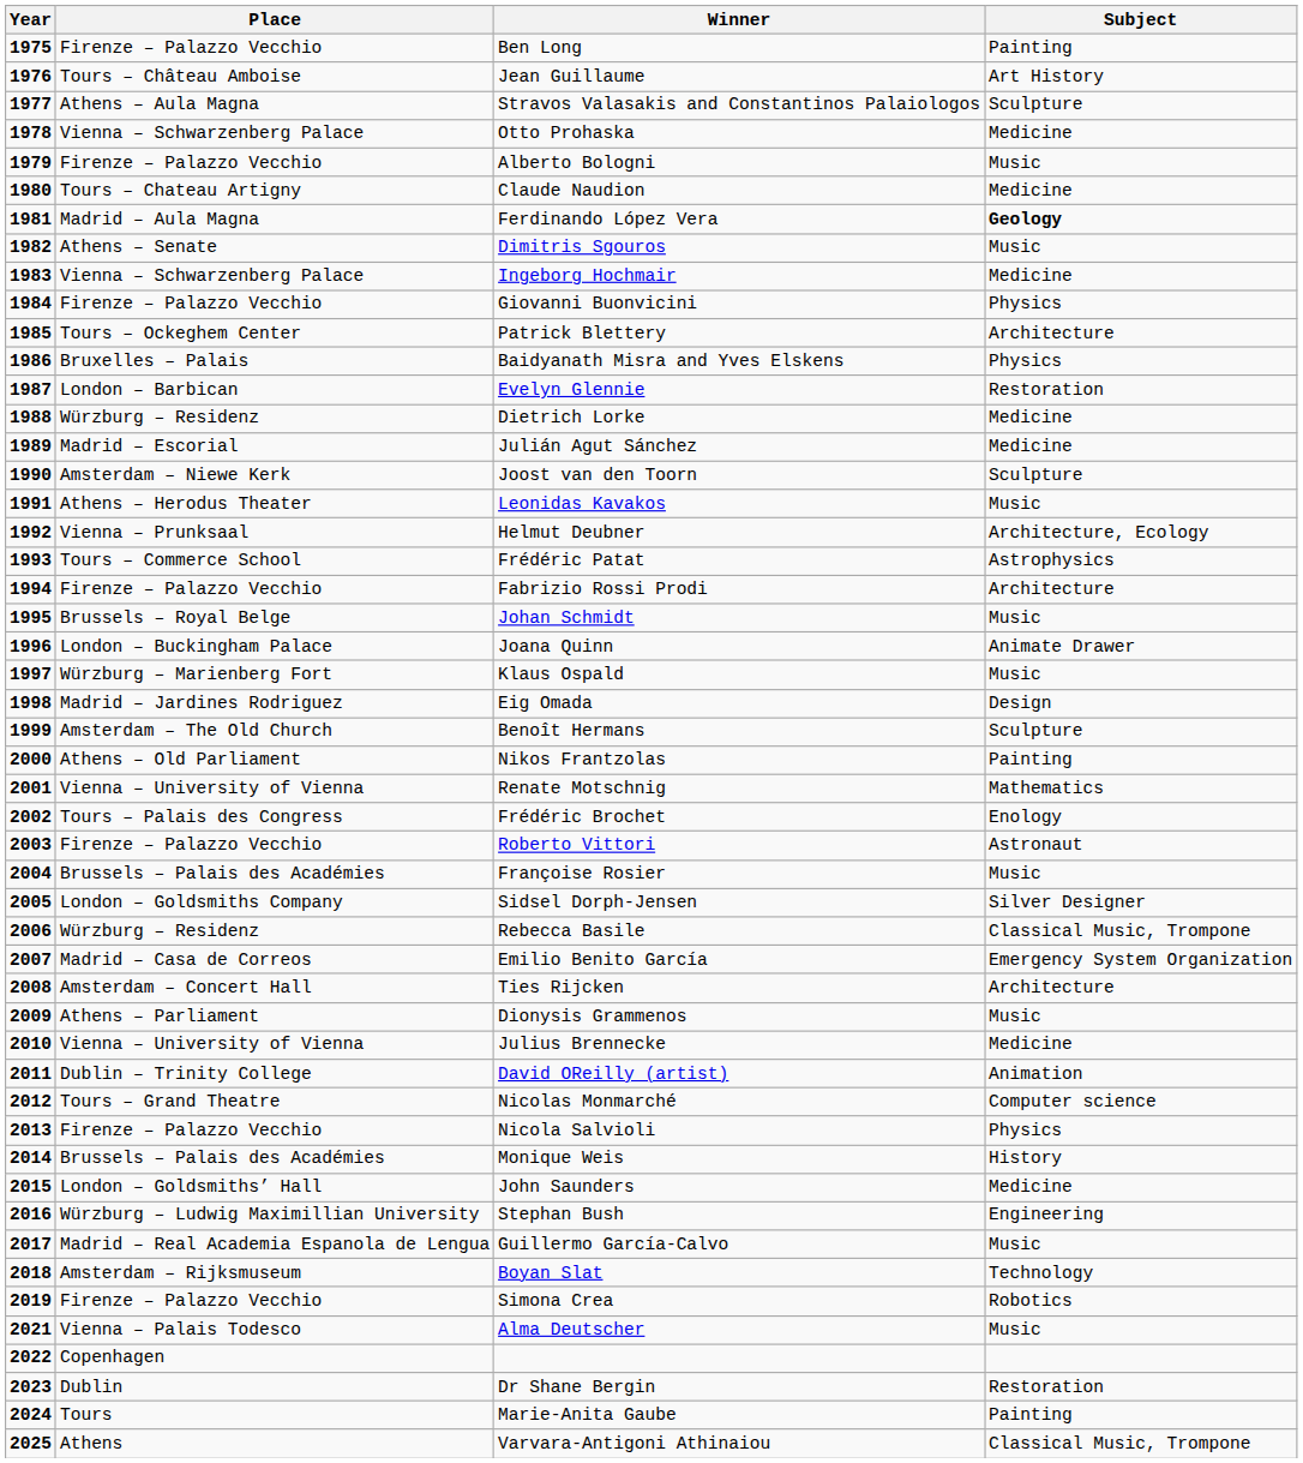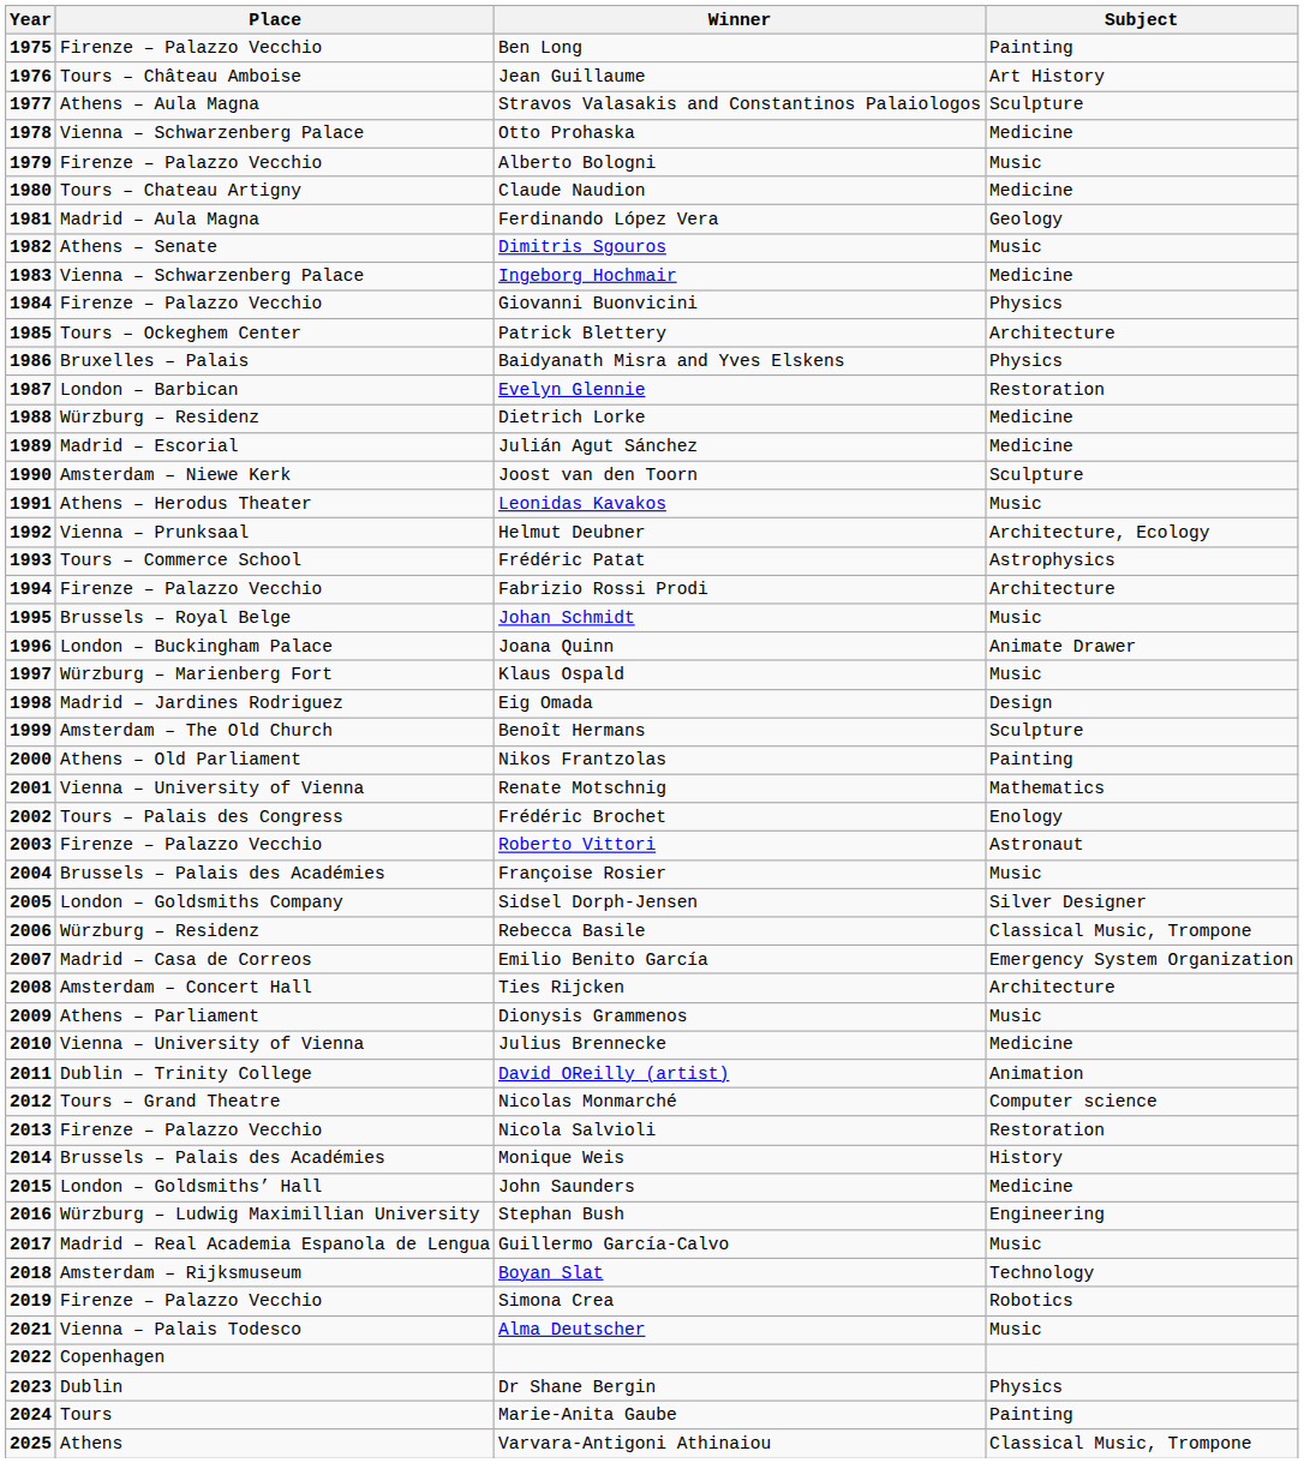 <table class="wikitable">
 <tr>
 <th>Year</th>
 <th>Place</th>
 <th>Winner</th>
 <th>Subject</th>
 </tr>
 <tr>
 <td><strong>1975</strong></td>
 <td>Firenze – Palazzo Vecchio</td>
 <td>Ben Long</td>
 <td>Painting</td>
 </tr>
 <tr>
 <td><strong>1976</strong></td>
 <td>Tours – Château Amboise</td>
 <td>Jean Guillaume</td>
 <td>Art History</td>
 </tr>
 <tr>
 <td><strong>1977</strong></td>
 <td>Athens – Aula Magna</td>
 <td>Stravos Valasakis and Constantinos Palaiologos</td>
 <td>Sculpture</td>
 </tr>
 <tr>
 <td><strong>1978</strong></td>
 <td>Vienna – Schwarzenberg Palace</td>
 <td>Otto Prohaska</td>
 <td>Medicine</td>
 </tr>
 <tr>
 <td><strong>1979</strong></td>
 <td>Firenze – Palazzo Vecchio</td>
 <td>Alberto Bologni</td>
 <td>Music</td>
 </tr>
 <tr>
 <td><strong>1980</strong></td>
 <td>Tours – Chateau Artigny</td>
 <td>Claude Naudion</td>
 <td>Medicine</td>
 </tr>
 <tr>
 <td><strong>1981</strong></td>
 <td>Madrid – Aula Magna</td>
 <td>Ferdinando López Vera</td>
-<td><strong>Geology</strong></td>
+<td>Geology</td>
 </tr>
 <tr>
 <td><strong>1982</strong></td>
 <td>Athens – Senate</td>
 <td><a href='#'>Dimitris Sgouros</a></td>
 <td>Music</td>
 </tr>
 <tr>
 <td><strong>1983</strong></td>
 <td>Vienna – Schwarzenberg Palace</td>
 <td><a href='#'>Ingeborg Hochmair</a></td>
 <td>Medicine</td>
 </tr>
 <tr>
 <td><strong>1984</strong></td>
 <td>Firenze – Palazzo Vecchio</td>
 <td>Giovanni Buonvicini</td>
 <td>Physics</td>
 </tr>
 <tr>
 <td><strong>1985</strong></td>
 <td>Tours – Ockeghem Center</td>
 <td>Patrick Blettery</td>
 <td>Architecture</td>
 </tr>
 <tr>
 <td><strong>1986</strong></td>
 <td>Bruxelles – Palais</td>
 <td>Baidyanath Misra and Yves Elskens</td>
 <td>Physics</td>
 </tr>
 <tr>
 <td><strong>1987</strong></td>
 <td>London – Barbican</td>
 <td><a href='#'>Evelyn Glennie</a></td>
 <td>Restoration</td>
 </tr>
 <tr>
 <td><strong>1988</strong></td>
 <td>Würzburg – Residenz</td>
 <td>Dietrich Lorke</td>
 <td>Medicine</td>
 </tr>
 <tr>
 <td><strong>1989</strong></td>
 <td>Madrid – Escorial</td>
 <td>Julián Agut Sánchez</td>
 <td>Medicine</td>
 </tr>
 <tr>
 <td><strong>1990</strong></td>
 <td>Amsterdam – Niewe Kerk</td>
 <td>Joost van den Toorn</td>
 <td>Sculpture</td>
 </tr>
 <tr>
 <td><strong>1991</strong></td>
 <td>Athens – Herodus Theater</td>
 <td><a href='#'>Leonidas Kavakos</a></td>
 <td>Music</td>
 </tr>
 <tr>
 <td><strong>1992</strong></td>
 <td>Vienna – Prunksaal</td>
 <td>Helmut Deubner</td>
 <td>Architecture, Ecology</td>
 </tr>
 <tr>
 <td><strong>1993</strong></td>
 <td>Tours – Commerce School</td>
 <td>Frédéric Patat</td>
 <td>Astrophysics</td>
 </tr>
 <tr>
 <td><strong>1994</strong></td>
 <td>Firenze – Palazzo Vecchio</td>
 <td>Fabrizio Rossi Prodi</td>
 <td>Architecture</td>
 </tr>
 <tr>
 <td><strong>1995</strong></td>
 <td>Brussels – Royal Belge</td>
 <td><a href='#'>Johan Schmidt</a></td>
 <td>Music</td>
 </tr>
 <tr>
 <td><strong>1996</strong></td>
 <td>London – Buckingham Palace</td>
 <td>Joana Quinn</td>
 <td>Animate Drawer</td>
 </tr>
 <tr>
 <td><strong>1997</strong></td>
 <td>Würzburg – Marienberg Fort</td>
 <td>Klaus Ospald</td>
 <td>Music</td>
 </tr>
 <tr>
 <td><strong>1998</strong></td>
 <td>Madrid – Jardines Rodriguez</td>
 <td>Eig Omada</td>
 <td>Design</td>
 </tr>
 <tr>
 <td><strong>1999</strong></td>
 <td>Amsterdam – The Old Church</td>
 <td>Benoît Hermans</td>
 <td>Sculpture</td>
 </tr>
 <tr>
 <td><strong>2000</strong></td>
 <td>Athens – Old Parliament</td>
 <td>Nikos Frantzolas</td>
 <td>Painting</td>
 </tr>
 <tr>
 <td><strong>2001</strong></td>
 <td>Vienna – University of Vienna</td>
 <td>Renate Motschnig</td>
 <td>Mathematics</td>
 </tr>
 <tr>
 <td><strong>2002</strong></td>
 <td>Tours – Palais des Congress</td>
 <td>Frédéric Brochet</td>
 <td>Enology</td>
 </tr>
 <tr>
 <td><strong>2003</strong></td>
 <td>Firenze – Palazzo Vecchio</td>
 <td><a href='#'>Roberto Vittori</a></td>
 <td>Astronaut</td>
 </tr>
 <tr>
 <td><strong>2004</strong></td>
 <td>Brussels – Palais des Académies</td>
 <td>Françoise Rosier</td>
 <td>Music</td>
 </tr>
 <tr>
 <td><strong>2005</strong></td>
 <td>London – Goldsmiths Company</td>
 <td>Sidsel Dorph-Jensen</td>
 <td>Silver Designer</td>
 </tr>
 <tr>
 <td><strong>2006</strong></td>
 <td>Würzburg – Residenz</td>
 <td>Rebecca Basile</td>
 <td>Classical Music, Trompone</td>
 </tr>
 <tr>
 <td><strong>2007</strong></td>
 <td>Madrid – Casa de Correos</td>
 <td>Emilio Benito García</td>
 <td>Emergency System Organization</td>
 </tr>
 <tr>
 <td><strong>2008</strong></td>
 <td>Amsterdam – Concert Hall</td>
 <td>Ties Rijcken</td>
 <td>Architecture</td>
 </tr>
 <tr>
 <td><strong>2009</strong></td>
 <td>Athens – Parliament</td>
 <td>Dionysis Grammenos</td>
 <td>Music</td>
 </tr>
 <tr>
 <td><strong>2010</strong></td>
 <td>Vienna – University of Vienna</td>
 <td>Julius Brennecke</td>
 <td>Medicine</td>
 </tr>
 <tr>
 <td><strong>2011</strong></td>
 <td>Dublin – Trinity College</td>
 <td><a href='#'>David OReilly (artist)</a></td>
 <td>Animation</td>
 </tr>
 <tr>
 <td><strong>2012</strong></td>
 <td>Tours – Grand Theatre</td>
 <td>Nicolas Monmarché</td>
 <td>Computer science</td>
 </tr>
 <tr>
 <td><strong>2013</strong></td>
 <td>Firenze – Palazzo Vecchio</td>
 <td>Nicola Salvioli</td>
-<td>Physics</td>
+<td>Restoration</td>
 </tr>
 <tr>
 <td><strong>2014</strong></td>
 <td>Brussels – Palais des Académies</td>
 <td>Monique Weis</td>
 <td>History</td>
 </tr>
 <tr>
 <td><strong>2015</strong></td>
 <td>London – Goldsmiths’ Hall</td>
 <td>John Saunders</td>
 <td>Medicine</td>
 </tr>
 <tr>
 <td><strong>2016</strong></td>
 <td>Würzburg – Ludwig Maximillian University</td>
 <td>Stephan Bush</td>
 <td>Engineering</td>
 </tr>
 <tr>
 <td><strong>2017</strong></td>
 <td>Madrid – Real Academia Espanola de Lengua</td>
 <td>Guillermo García-Calvo</td>
 <td>Music</td>
 </tr>
 <tr>
 <td><strong>2018</strong></td>
 <td>Amsterdam – Rijksmuseum</td>
 <td><a href='#'>Boyan Slat</a></td>
 <td>Technology</td>
 </tr>
 <tr>
 <td><strong>2019</strong></td>
 <td>Firenze – Palazzo Vecchio</td>
 <td>Simona Crea  </td>
 <td>Robotics</td>
 </tr>
 <tr>
 <td><strong>2021</strong></td>
 <td>Vienna – Palais Todesco</td>
 <td><a href='#'>Alma Deutscher</a> </td>
 <td>Music</td>
 </tr>
 <tr>
 <td><strong>2022</strong></td>
 <td>Copenhagen</td>
 <td></td>
 <td></td>
 </tr>
 <tr>
 <td><strong>2023</strong></td>
 <td>Dublin</td>
 <td>Dr Shane Bergin</td>
-<td>Restoration</td>
+<td>Physics</td>
 </tr>
 <tr>
 <td><strong>2024</strong></td>
 <td>Tours</td>
 <td>Marie-Anita Gaube</td>
 <td>Painting</td>
 </tr>
 <tr>
 <td><strong>2025</strong></td>
 <td>Athens</td>
 <td>Varvara-Antigoni Athinaiou</td>
 <td>Classical Music, Trompone</td>
 </tr>
 </table>
